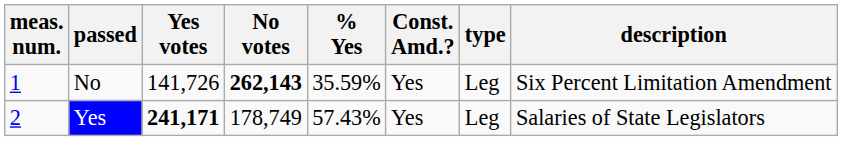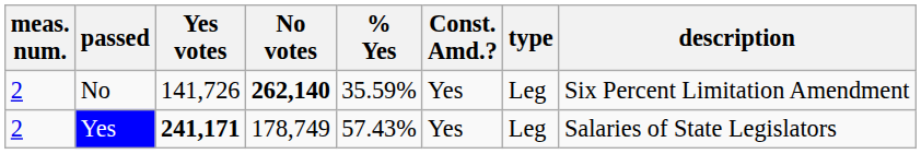 <table class="wikitable sortable">
 <tr>
 <th>meas.<br>num.</th>
 <th>passed</th>
 <th>Yes<br>votes</th>
 <th>No<br>votes</th>
 <th>%<br>Yes</th>
 <th>Const.<br>Amd.?</th>
 <th>type</th>
 <th>description</th>
 </tr>
 <tr>
-<td><a href='#'>1</a></td>
+<td><a href='#'>2</a></td>
 <td>No</td>
 <td>141,726</td>
-<td><strong>262,143</strong></td>
+<td><strong>262,140</strong></td>
 <td>35.59%</td>
 <td>Yes</td>
 <td>Leg</td>
 <td>Six Percent Limitation Amendment</td>
 </tr>
 <tr>
 <td><a href='#'>2</a></td>
 <td style="background:blue;color:white">Yes</td>
 <td><strong>241,171</strong></td>
 <td>178,749</td>
 <td>57.43%</td>
 <td>Yes</td>
 <td>Leg</td>
 <td>Salaries of State Legislators</td>
 </tr>
 </table>
